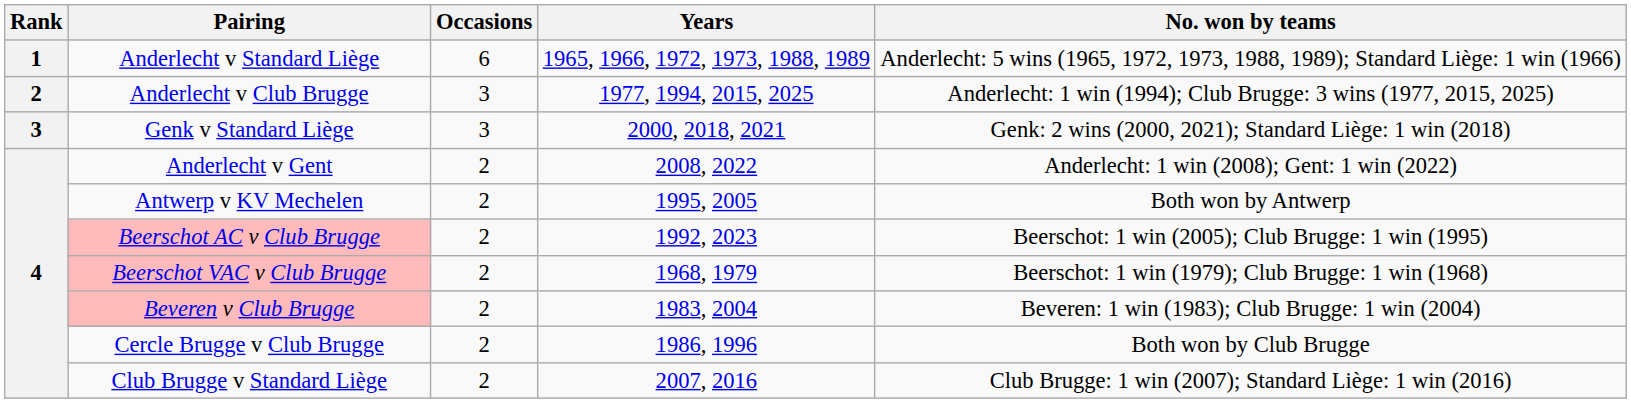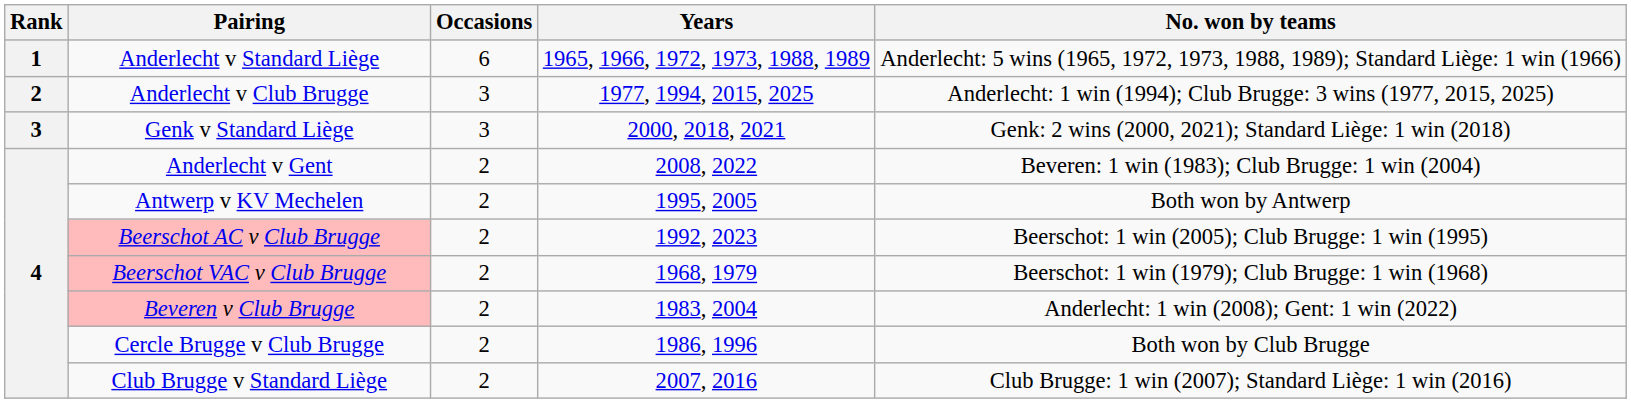 <table class="wikitable" style="text-align:center">
 <tr>
 <th>Rank</th>
 <th style="width:250px">Pairing</th>
 <th>Occasions</th>
 <th>Years</th>
 <th>No. won by teams</th>
 </tr>
 <tr>
 <th>1</th>
 <td><a href='#'>Anderlecht</a> v <a href='#'>Standard Liège</a></td>
 <td>6</td>
 <td><a href='#'>1965</a>, <a href='#'>1966</a>, <a href='#'>1972</a>, <a href='#'>1973</a>, <a href='#'>1988</a>, <a href='#'>1989</a></td>
 <td>Anderlecht: 5 wins (1965, 1972, 1973, 1988, 1989); Standard Liège: 1 win (1966)</td>
 </tr>
 <tr>
 <th>2</th>
 <td><a href='#'>Anderlecht</a> v <a href='#'>Club Brugge</a></td>
 <td>3</td>
 <td><a href='#'>1977</a>, <a href='#'>1994</a>, <a href='#'>2015</a>, <a href='#'>2025</a></td>
 <td>Anderlecht: 1 win (1994); Club Brugge: 3 wins (1977, 2015, 2025)</td>
 </tr>
 <tr>
 <th>3</th>
 <td><a href='#'>Genk</a> v <a href='#'>Standard Liège</a></td>
 <td>3</td>
 <td><a href='#'>2000</a>, <a href='#'>2018</a>, <a href='#'>2021</a></td>
 <td>Genk: 2 wins (2000, 2021); Standard Liège: 1 win (2018)</td>
 </tr>
 <tr>
 <th rowspan="7">4</th>
 <td><a href='#'>Anderlecht</a> v <a href='#'>Gent</a></td>
 <td>2</td>
 <td><a href='#'>2008</a>, <a href='#'>2022</a></td>
-<td>Anderlecht: 1 win (2008); Gent: 1 win (2022)</td>
+<td>Beveren: 1 win (1983); Club Brugge: 1 win (2004)</td>
 </tr>
 <tr>
 <td><a href='#'>Antwerp</a> v <a href='#'>KV Mechelen</a></td>
 <td>2</td>
 <td><a href='#'>1995</a>, <a href='#'>2005</a></td>
 <td>Both won by Antwerp</td>
 </tr>
 <tr>
 <td align="center" bgcolor="#FFBBBB"><em><a href='#'>Beerschot AC</a> v <a href='#'>Club Brugge</a></em></td>
 <td>2</td>
 <td><a href='#'>1992</a>, <a href='#'>2023</a></td>
 <td>Beerschot: 1 win (2005); Club Brugge: 1 win (1995)</td>
 </tr>
 <tr>
 <td align="center" bgcolor="#FFBBBB"><em><a href='#'>Beerschot VAC</a> v <a href='#'>Club Brugge</a></em></td>
 <td>2</td>
 <td><a href='#'>1968</a>, <a href='#'>1979</a></td>
 <td>Beerschot: 1 win (1979); Club Brugge: 1 win (1968)</td>
 </tr>
 <tr>
 <td align="center" bgcolor="#FFBBBB"><em><a href='#'>Beveren</a> v <a href='#'>Club Brugge</a></em></td>
 <td>2</td>
 <td><a href='#'>1983</a>, <a href='#'>2004</a></td>
-<td>Beveren: 1 win (1983); Club Brugge: 1 win (2004)</td>
+<td>Anderlecht: 1 win (2008); Gent: 1 win (2022)</td>
 </tr>
 <tr>
 <td><a href='#'>Cercle Brugge</a> v <a href='#'>Club Brugge</a></td>
 <td>2</td>
 <td><a href='#'>1986</a>, <a href='#'>1996</a></td>
 <td>Both won by Club Brugge</td>
 </tr>
 <tr>
 <td><a href='#'>Club Brugge</a> v <a href='#'>Standard Liège</a></td>
 <td>2</td>
 <td><a href='#'>2007</a>, <a href='#'>2016</a></td>
 <td>Club Brugge: 1 win (2007); Standard Liège: 1 win (2016)</td>
 </tr>
 </table>
